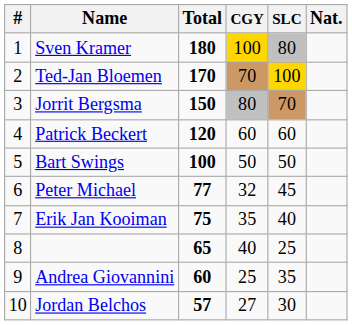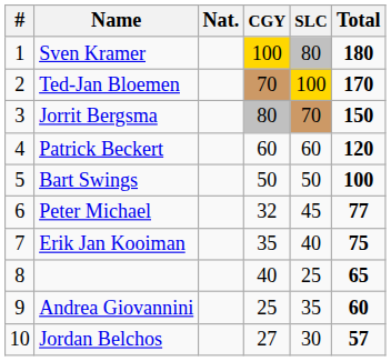 <table class="wikitable" style="text-align:center;">
 <tr>
 <th>#</th>
 <th>Name</th>
-<th>Total</th>
+<th>Nat.</th>
 <th><small>CGY</small></th>
 <th><small>SLC</small></th>
-<th>Nat.</th>
+<th>Total</th>
 </tr>
 <tr>
 <td>1</td>
 <td align=left><a href='#'>Sven Kramer</a></td>
-<td><strong>180</strong></td>
+<td></td>
 <td bgcolor=gold>100</td>
 <td bgcolor=silver>80</td>
-<td></td>
+<td><strong>180</strong></td>
 </tr>
 <tr>
 <td>2</td>
 <td align=left><a href='#'>Ted-Jan Bloemen</a></td>
-<td><strong>170</strong></td>
+<td></td>
 <td bgcolor=cc9966>70</td>
 <td bgcolor=gold>100</td>
-<td></td>
+<td><strong>170</strong></td>
 </tr>
 <tr>
 <td>3</td>
 <td align=left><a href='#'>Jorrit Bergsma</a></td>
-<td><strong>150</strong></td>
+<td></td>
 <td bgcolor=silver>80</td>
 <td bgcolor=cc9966>70</td>
-<td></td>
+<td><strong>150</strong></td>
 </tr>
 <tr>
 <td>4</td>
 <td align=left><a href='#'>Patrick Beckert</a></td>
-<td><strong>120</strong></td>
+<td></td>
 <td>60</td>
 <td>60</td>
-<td></td>
+<td><strong>120</strong></td>
 </tr>
 <tr>
 <td>5</td>
 <td align=left><a href='#'>Bart Swings</a></td>
-<td><strong>100</strong></td>
+<td></td>
 <td>50</td>
 <td>50</td>
-<td></td>
+<td><strong>100</strong></td>
 </tr>
 <tr>
 <td>6</td>
 <td align=left><a href='#'>Peter Michael</a></td>
-<td><strong>77</strong></td>
+<td></td>
 <td>32</td>
 <td>45</td>
-<td></td>
+<td><strong>77</strong></td>
 </tr>
 <tr>
 <td>7</td>
 <td align=left><a href='#'>Erik Jan Kooiman</a></td>
-<td><strong>75</strong></td>
+<td></td>
 <td>35</td>
 <td>40</td>
-<td></td>
+<td><strong>75</strong></td>
 </tr>
 <tr>
 <td>8</td>
 <td align=left></td>
-<td><strong>65</strong></td>
+<td></td>
 <td>40</td>
 <td>25</td>
-<td></td>
+<td><strong>65</strong></td>
 </tr>
 <tr>
 <td>9</td>
 <td align=left><a href='#'>Andrea Giovannini</a></td>
-<td><strong>60</strong></td>
+<td></td>
 <td>25</td>
 <td>35</td>
-<td></td>
+<td><strong>60</strong></td>
 </tr>
 <tr>
 <td>10</td>
 <td align=left><a href='#'>Jordan Belchos</a></td>
-<td><strong>57</strong></td>
+<td></td>
 <td>27</td>
 <td>30</td>
-<td></td>
+<td><strong>57</strong></td>
 </tr>
 </table>
